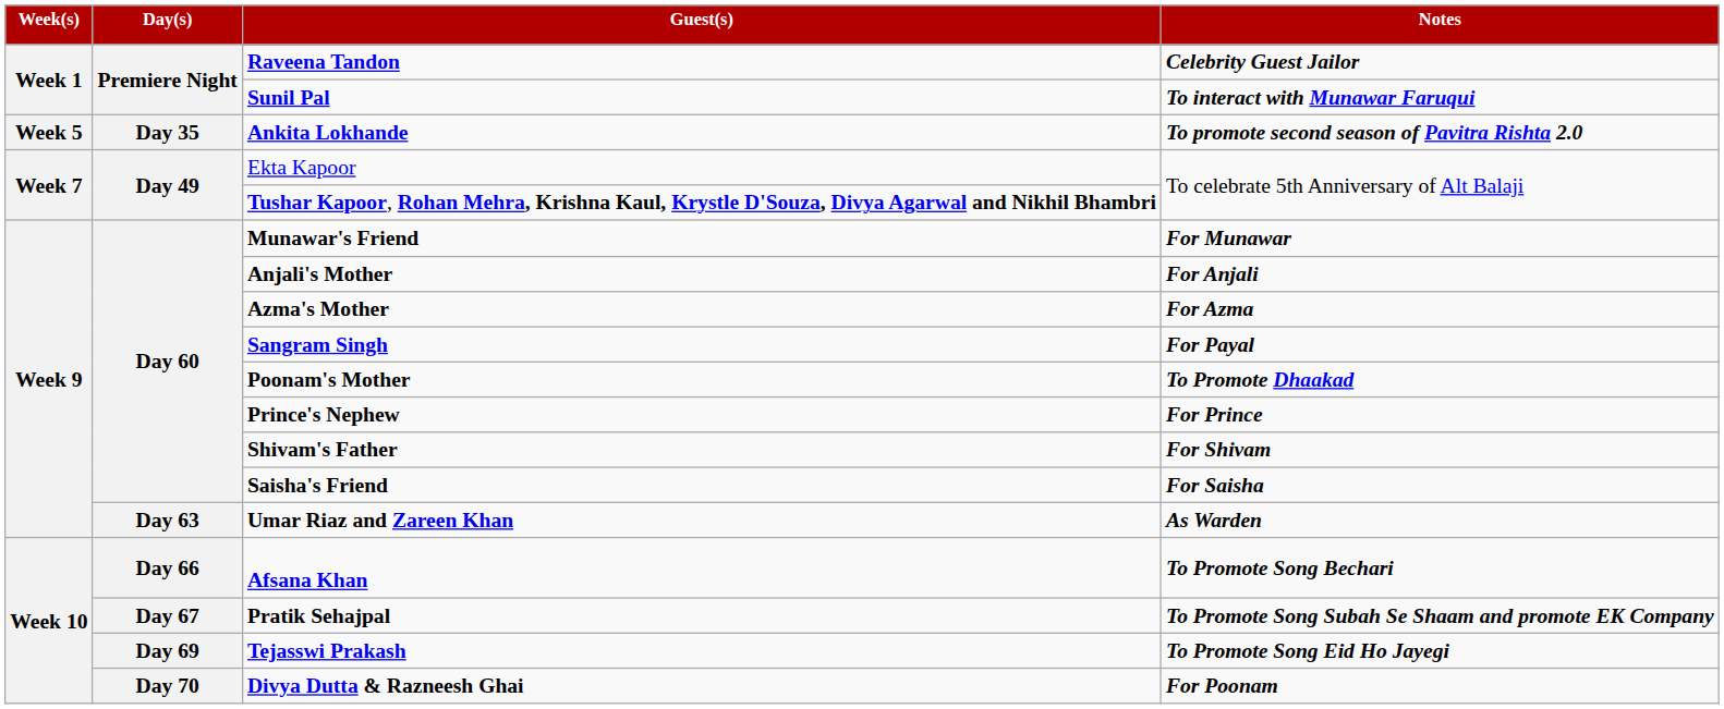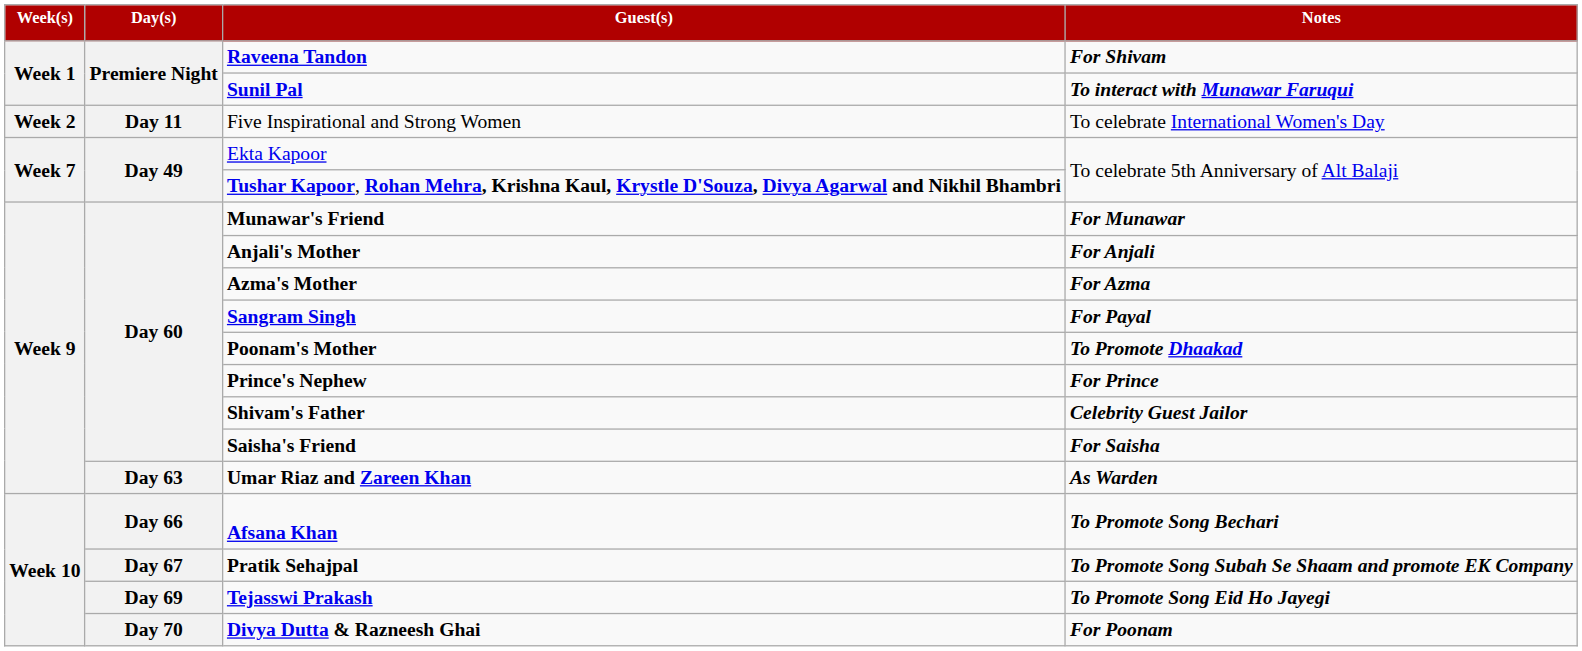 <table class="wikitable" style="font-size:95%;">
 <tr>
 <th style="background:#B00000;color:white"><sup><strong>Week(s)</strong></sup></th>
 <th style="background:#B00000;color:white"><sup><strong>Day(s)</strong></sup></th>
 <th style="background:#B00000;color:white"><sup><strong>Guest(s)</strong></sup></th>
 <th style="background:#B00000;color:white"><sup><strong>Notes</strong></sup></th>
 </tr>
 <tr>
 <th rowspan="2"><strong>Week 1</strong></th>
 <th rowspan="2"><strong>Premiere Night</strong></th>
 <td><strong><a href='#'>Raveena Tandon</a></strong></td>
-<td><strong><em>Celebrity Guest Jailor</em></strong></td>
+<td><strong><em>For Shivam</em></strong></td>
 </tr>
 <tr>
 <td><strong><a href='#'>Sunil Pal</a></strong></td>
 <td><strong><em>To interact with<em> <a href='#'>Munawar Faruqui</a><strong></td>
 </tr>
 <tr>
-<th><strong>Week 5</strong></th>
-<th><strong>Day 35</strong></th>
-<td><strong><a href='#'>Ankita Lokhande</a></strong></td>
-<td><strong><em>To promote second season of<em> <a href='#'>Pavitra Rishta</a> 2.0<strong></td>
+<th rowspan="1"></strong>Week 2<strong></th>
+<th rowspan="1"></strong>Day 11<strong></th>
+<td></strong>Five Inspirational and Strong Women<strong></td>
+<td></em></strong>To celebrate</em> <a href='#'>International Women's Day</a></strong></td>
 </tr>
 <tr>
 <th rowspan="2"></strong>Week 7<strong></th>
 <th rowspan="2"></strong>Day 49<strong></th>
 <td></strong><a href='#'>Ekta Kapoor</a><strong></td>
 <td rowspan="2"></em></strong>To celebrate 5th Anniversary of</em> <a href='#'>Alt Balaji</a></strong></td>
 </tr>
 <tr>
 <td><a href='#'><strong>Tushar Kapoor</strong></a>, <strong><a href='#'>Rohan Mehra</a>, Krishna Kaul, <a href='#'>Krystle D'Souza</a>, <a href='#'>Divya Agarwal</a> and Nikhil Bhambri</strong></td>
 </tr>
 <tr>
 <th rowspan="9"><strong>Week 9</strong></th>
 <th rowspan="8"><strong>Day 60</strong></th>
 <td><strong>Munawar's Friend</strong></td>
 <td><strong><em>For Munawar</em></strong></td>
 </tr>
 <tr>
 <td><strong>Anjali's Mother</strong></td>
 <td><strong><em>For Anjali</em></strong></td>
 </tr>
 <tr>
 <td><strong>Azma's Mother</strong></td>
 <td><strong><em>For Azma</em></strong></td>
 </tr>
 <tr>
 <td><strong><a href='#'>Sangram Singh</a></strong></td>
 <td><strong><em>For Payal</em></strong></td>
 </tr>
 <tr>
 <td><strong>Poonam's Mother</strong></td>
 <td><strong><em> To Promote <a href='#'>Dhaakad</a></em></strong></td>
 </tr>
 <tr>
 <td><strong>Prince's Nephew</strong></td>
 <td><strong><em>For Prince</em></strong></td>
 </tr>
 <tr>
 <td><strong>Shivam's Father</strong></td>
-<td><strong><em>For Shivam</em></strong></td>
+<td><strong><em>Celebrity Guest Jailor</em></strong></td>
 </tr>
 <tr>
 <td><strong>Saisha's Friend</strong></td>
 <td><strong><em>For Saisha</em></strong></td>
 </tr>
 <tr>
 <th><strong>Day 63</strong></th>
 <td><strong>Umar Riaz and <a href='#'>Zareen Khan</a></strong></td>
 <td><strong><em>As Warden</em></strong></td>
 </tr>
 <tr>
 <th rowspan="4">Week 10</th>
 <th>Day 66</th>
 <td><br><strong><a href='#'>Afsana Khan</a></strong></td>
 <td><strong><em>To Promote Song Bechari</em></strong></td>
 </tr>
 <tr>
 <th>Day 67</th>
 <td><strong>Pratik Sehajpal</strong></td>
 <td><strong><em>To Promote Song Subah Se Shaam and promote EK Company</em></strong></td>
 </tr>
 <tr>
 <th><strong>Day 69</strong></th>
 <td><strong><a href='#'>Tejasswi Prakash</a></strong></td>
 <td><strong><em>To Promote Song Eid Ho Jayegi</em></strong></td>
 </tr>
 <tr>
 <th><strong>Day 70</strong></th>
 <td><strong><a href='#'>Divya Dutta</a> & Razneesh Ghai</strong></td>
 <td><strong><em>For Poonam</em></strong></td>
 </tr>
 </table>
